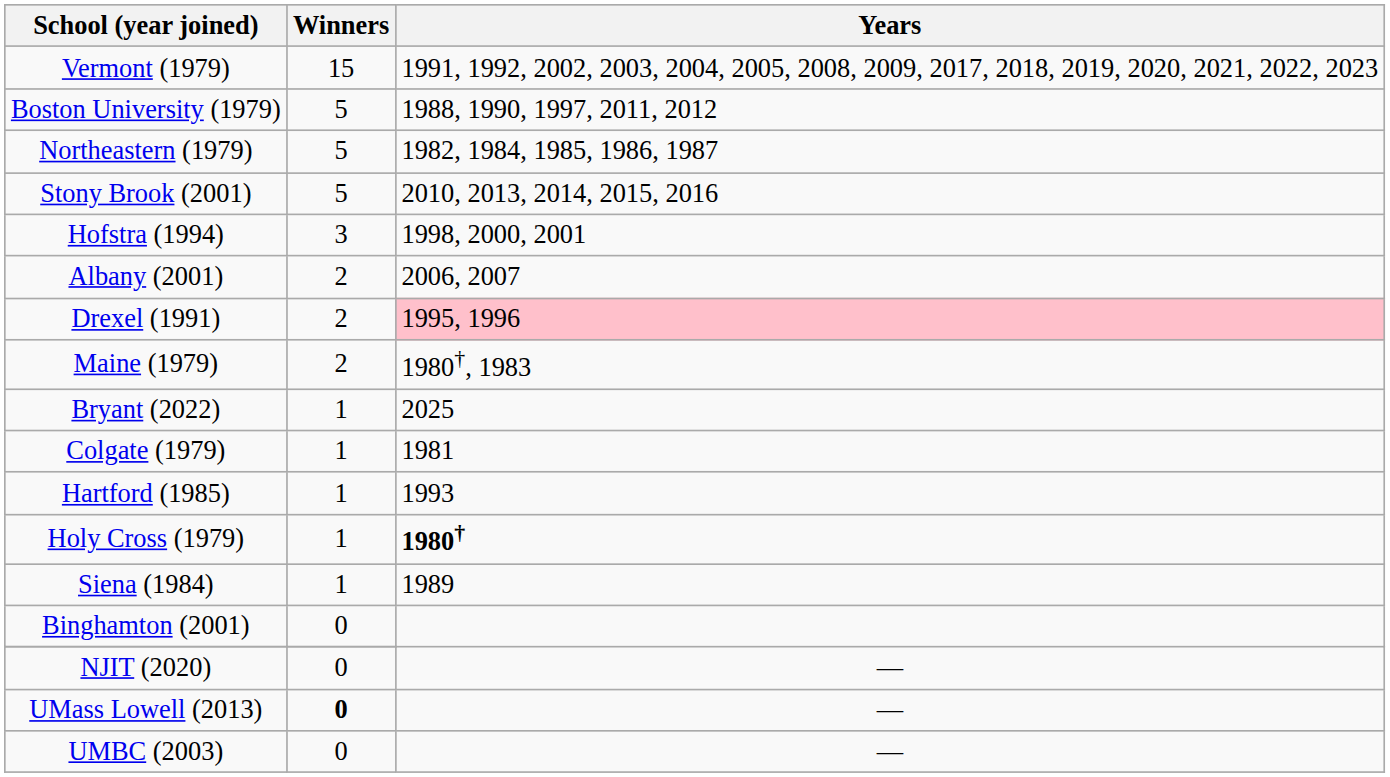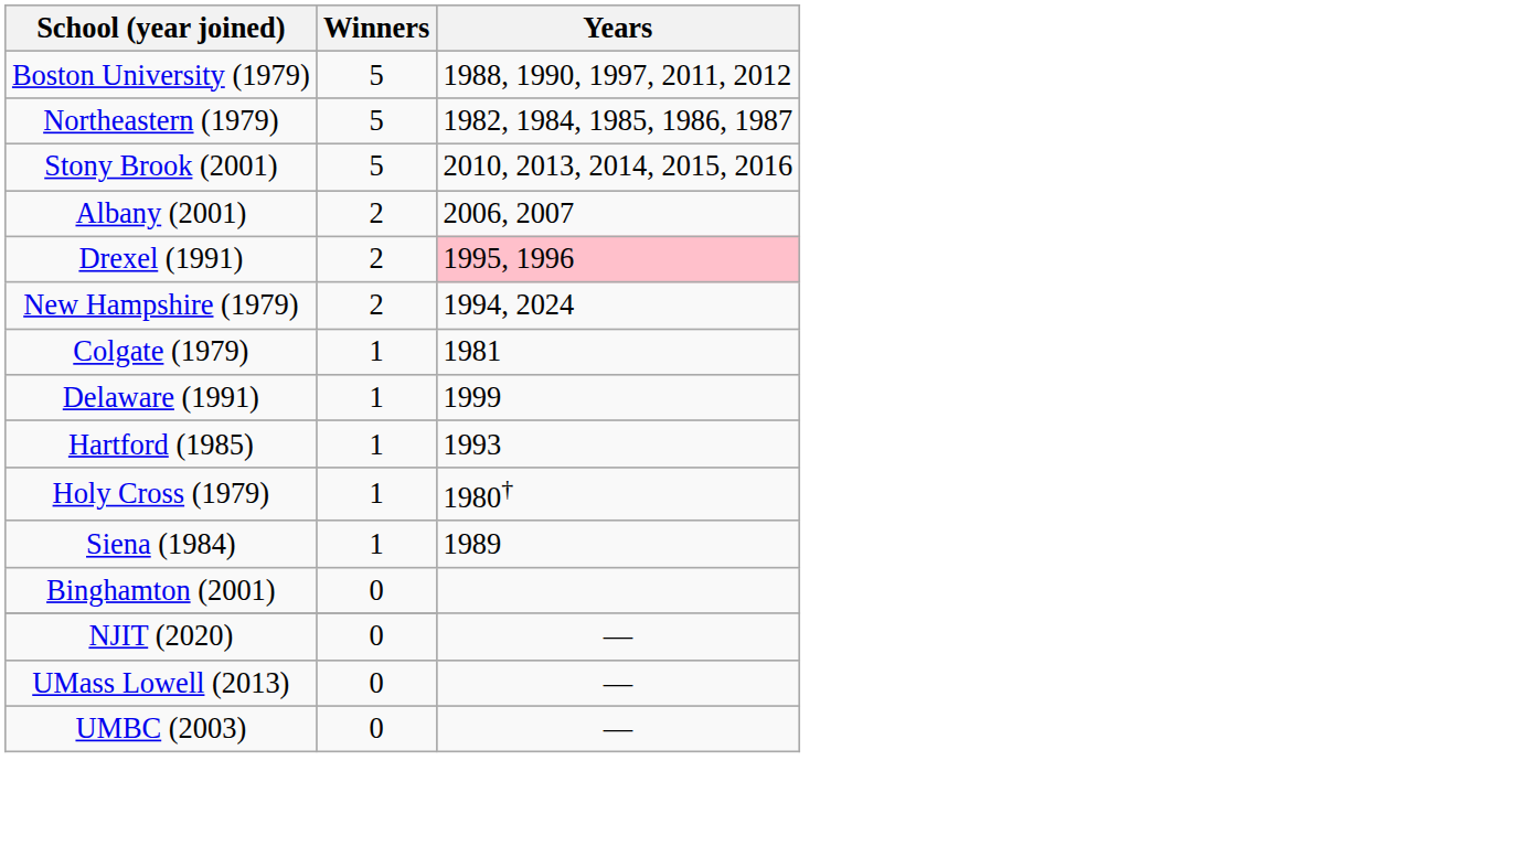 <table class="wikitable">
 <tr>
 <th>School (year joined)</th>
 <th>Winners</th>
 <th>Years</th>
-</tr>
-<tr align="center">
-<td><a href='#'>Vermont</a> (1979)</td>
-<td>15</td>
-<td align="left">1991, 1992, 2002, 2003, 2004, 2005, 2008, 2009, 2017, 2018, 2019, 2020, 2021, 2022, 2023</td>
 </tr>
 <tr align="center">
 <td><a href='#'>Boston University</a> (1979)</td>
 <td>5</td>
 <td align="left">1988, 1990, 1997, 2011, 2012</td>
 </tr>
 <tr align="center">
 <td><a href='#'>Northeastern</a> (1979)</td>
 <td>5</td>
 <td align="left">1982, 1984, 1985, 1986, 1987</td>
 </tr>
 <tr align="center">
 <td><a href='#'>Stony Brook</a> (2001)</td>
 <td>5</td>
 <td align=left>2010, 2013, 2014, 2015, 2016</td>
 </tr>
 <tr align="center">
-<td><a href='#'>Hofstra</a> (1994)</td>
-<td>3</td>
-<td align="left">1998, 2000, 2001</td>
-</tr>
-<tr align="center">
 <td><a href='#'>Albany</a> (2001)</td>
 <td>2</td>
 <td align="left">2006, 2007</td>
 </tr>
 <tr align="center">
 <td><a href='#'>Drexel</a> (1991)</td>
 <td>2</td>
 <td align="left" style="background: pink;">1995, 1996</td>
 </tr>
-<tr align="center">
-<td><a href='#'>Maine</a> (1979)</td>
+<tr align=center>
+<td><a href='#'>New Hampshire</a> (1979)</td>
 <td>2</td>
-<td align="left">1980<sup>†</sup>, 1983</td>
-</tr>
-<tr align=center>
-<td><a href='#'>Bryant</a> (2022)</td>
-<td>1</td>
-<td align=left>2025</td>
+<td align=left>1994, 2024</td>
 </tr>
 <tr align=center>
 <td><a href='#'>Colgate</a> (1979)</td>
 <td>1</td>
 <td align="left">1981</td>
+</tr>
+<tr align="center">
+<td><a href='#'>Delaware</a> (1991)</td>
+<td>1</td>
+<td align="left">1999</td>
 </tr>
 <tr align=center>
 <td><a href='#'>Hartford</a> (1985)</td>
 <td>1</td>
 <td align=left>1993</td>
 </tr>
 <tr align=center>
 <td><a href='#'>Holy Cross</a> (1979)</td>
 <td>1</td>
-<td align=left><strong>1980<sup>†</sup></strong></td>
+<td align=left>1980<sup>†</sup></td>
 </tr>
 <tr align=center>
 <td><a href='#'>Siena</a> (1984)</td>
 <td>1</td>
 <td align=left>1989</td>
 </tr>
 <tr align=center>
 <td><a href='#'>Binghamton</a> (2001)</td>
 <td>0</td>
 </tr>
 <tr align=center>
 </tr>
 <tr align=center>
 <td><a href='#'>NJIT</a> (2020)</td>
 <td>0</td>
 <td>—</td>
 </tr>
 <tr align=center>
 <td><a href='#'>UMass Lowell</a> (2013)</td>
-<td><strong>0</strong></td>
+<td>0</td>
 <td>—</td>
 </tr>
 <tr align=center>
 <td><a href='#'>UMBC</a> (2003)</td>
 <td>0</td>
 <td>—</td>
 </tr>
 </table>
